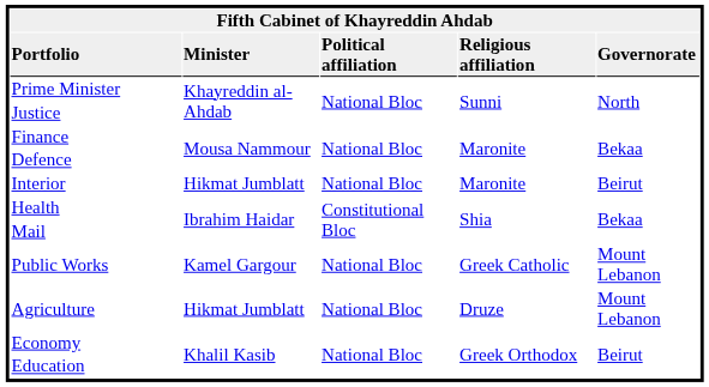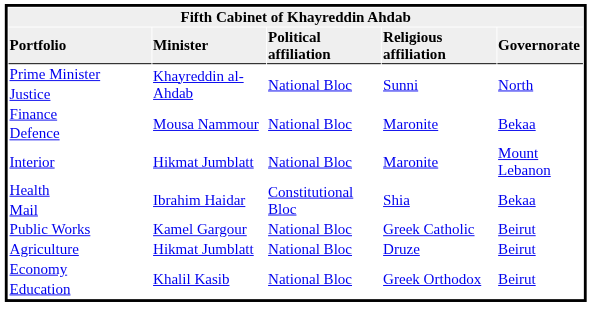 <table cellspacing="1" cellpadding="1" align="center" border="0" width="70%" style="margin:3px; border:3px solid;">
 <tr>
 <td colspan="5" style="text-align:center; background:#efefef"><strong>Fifth Cabinet of Khayreddin Ahdab</strong></td>
 </tr>
 <tr>
 <td width="25%" style="border-bottom:1px solid; background:#efefef;"><strong>Portfolio</strong></td>
 <td width="20%" style="border-bottom:1px solid; background:#efefef;"><strong>Minister</strong></td>
 <td width="20%" style="border-bottom:1px solid; background:#efefef;"><strong>Political affiliation</strong></td>
 <td width="20%" style="border-bottom:1px solid; background:#efefef;"><strong>Religious affiliation</strong></td>
 <td width="15%" style="border-bottom:1px solid; background:#efefef;"><strong>Governorate</strong></td>
 </tr>
 <tr>
 <td><a href='#'>Prime Minister</a></td>
 <td rowspan="2"><a href='#'>Khayreddin al-Ahdab</a></td>
 <td rowspan="2"> <a href='#'>National Bloc</a></td>
 <td rowspan="2"><a href='#'>Sunni</a></td>
 <td rowspan="2"><a href='#'>North</a></td>
 </tr>
 <tr>
 <td><a href='#'>Justice</a></td>
 </tr>
 <tr>
 <td><a href='#'>Finance</a></td>
 <td rowspan="2"><a href='#'>Mousa Nammour</a></td>
 <td rowspan="2"> <a href='#'>National Bloc</a></td>
 <td rowspan="2"><a href='#'>Maronite</a></td>
 <td rowspan="2"><a href='#'>Bekaa</a></td>
 </tr>
 <tr>
 <td><a href='#'>Defence</a></td>
 </tr>
 <tr>
 <td><a href='#'>Interior</a></td>
 <td><a href='#'>Hikmat Jumblatt</a></td>
 <td> <a href='#'>National Bloc</a></td>
 <td><a href='#'>Maronite</a></td>
-<td><a href='#'>Beirut</a></td>
+<td><a href='#'>Mount Lebanon</a></td>
 </tr>
 <tr>
 <td><a href='#'>Health</a></td>
 <td rowspan="2"><a href='#'>Ibrahim Haidar</a></td>
 <td rowspan="2"> <a href='#'>Constitutional Bloc</a></td>
 <td rowspan="2"><a href='#'>Shia</a></td>
 <td rowspan="2"><a href='#'>Bekaa</a></td>
 </tr>
 <tr>
 <td><a href='#'>Mail</a></td>
 </tr>
 <tr>
 <td><a href='#'>Public Works</a></td>
 <td><a href='#'>Kamel Gargour</a></td>
 <td> <a href='#'>National Bloc</a></td>
 <td><a href='#'>Greek Catholic</a></td>
-<td><a href='#'>Mount Lebanon</a></td>
+<td><a href='#'>Beirut</a></td>
 </tr>
 <tr>
 <td><a href='#'>Agriculture</a></td>
 <td><a href='#'>Hikmat Jumblatt</a></td>
 <td> <a href='#'>National Bloc</a></td>
 <td><a href='#'>Druze</a></td>
-<td><a href='#'>Mount Lebanon</a></td>
+<td><a href='#'>Beirut</a></td>
 </tr>
 <tr>
 <td><a href='#'>Economy</a></td>
 <td rowspan="2"><a href='#'>Khalil Kasib</a></td>
 <td rowspan="2"> <a href='#'>National Bloc</a></td>
 <td rowspan="2"><a href='#'>Greek Orthodox</a></td>
 <td rowspan="2"><a href='#'>Beirut</a></td>
 </tr>
 <tr>
 <td><a href='#'>Education</a></td>
 </tr>
 </table>
